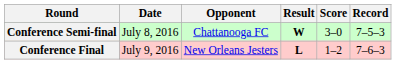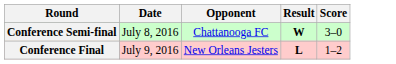 <table class="wikitable" style="text-align:center">
 <tr>
 <th>Round</th>
 <th>Date</th>
 <th>Opponent</th>
 <th>Result</th>
 <th>Score</th>
-<th>Record</th>
 </tr>
 <tr bgcolor="Ccffcc">
 <th>Conference Semi-final</th>
 <td>July 8, 2016</td>
 <td><a href='#'>Chattanooga FC</a></td>
 <td><strong>W</strong></td>
 <td>3–0</td>
-<td>7–5–3</td>
 </tr>
 <tr bgcolor="ffcccc">
 <th>Conference Final</th>
 <td>July 9, 2016</td>
 <td><a href='#'>New Orleans Jesters</a></td>
 <td><strong>L</strong></td>
 <td>1–2</td>
-<td>7–6–3</td>
 </tr>
 </table>
